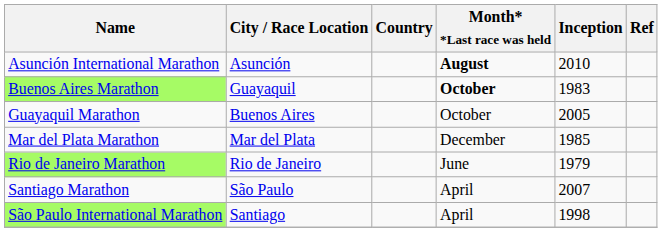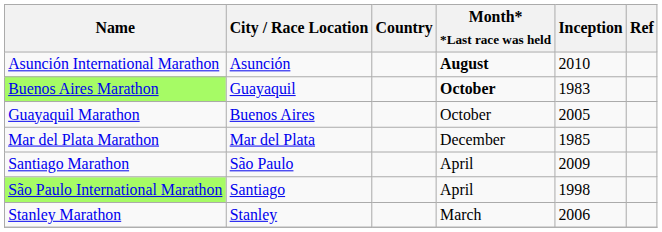 <table class="wikitable sortable">
 <tr>
 <th>Name</th>
 <th>City / Race Location</th>
 <th>Country</th>
 <th>Month*<br><sub>*Last race was held</sub></th>
 <th>Inception</th>
 <th>Ref</th>
 </tr>
 <tr>
 <td><a href='#'>Asunción International Marathon</a></td>
 <td><a href='#'>Asunción</a></td>
 <td></td>
 <td><strong>August</strong></td>
 <td>2010</td>
 <td></td>
 </tr>
 <tr>
 <td bgcolor=#A6FB65><a href='#'>Buenos Aires Marathon</a></td>
 <td><a href='#'>Guayaquil</a></td>
 <td></td>
 <td><strong>October</strong></td>
 <td>1983</td>
 <td></td>
 </tr>
 <tr>
 <td><a href='#'>Guayaquil Marathon</a></td>
 <td><a href='#'>Buenos Aires</a></td>
 <td></td>
 <td>October</td>
 <td>2005</td>
 <td></td>
 </tr>
 <tr>
 <td><a href='#'>Mar del Plata Marathon</a></td>
 <td><a href='#'>Mar del Plata</a></td>
 <td></td>
 <td>December</td>
 <td>1985</td>
 <td></td>
 </tr>
 <tr>
-<td bgcolor=#a6fb65><a href='#'>Rio de Janeiro Marathon</a></td>
-<td><a href='#'>Rio de Janeiro</a></td>
-<td></td>
-<td>June</td>
-<td>1979</td>
-<td></td>
-</tr>
-<tr>
 <td><a href='#'>Santiago Marathon</a></td>
 <td><a href='#'>São Paulo</a></td>
 <td></td>
 <td>April</td>
-<td>2007</td>
+<td>2009</td>
 <td></td>
 </tr>
 <tr>
 <td bgcolor=#A6FB65><a href='#'>São Paulo International Marathon</a></td>
 <td><a href='#'>Santiago</a></td>
 <td></td>
 <td>April</td>
 <td>1998</td>
 <td></td>
 </tr>
 <tr>
+<td><a href='#'>Stanley Marathon</a></td>
+<td><a href='#'>Stanley</a></td>
+<td></td>
+<td>March</td>
+<td>2006</td>
+<td></td>
+</tr>
+<tr>
 </tr>
 </table>
